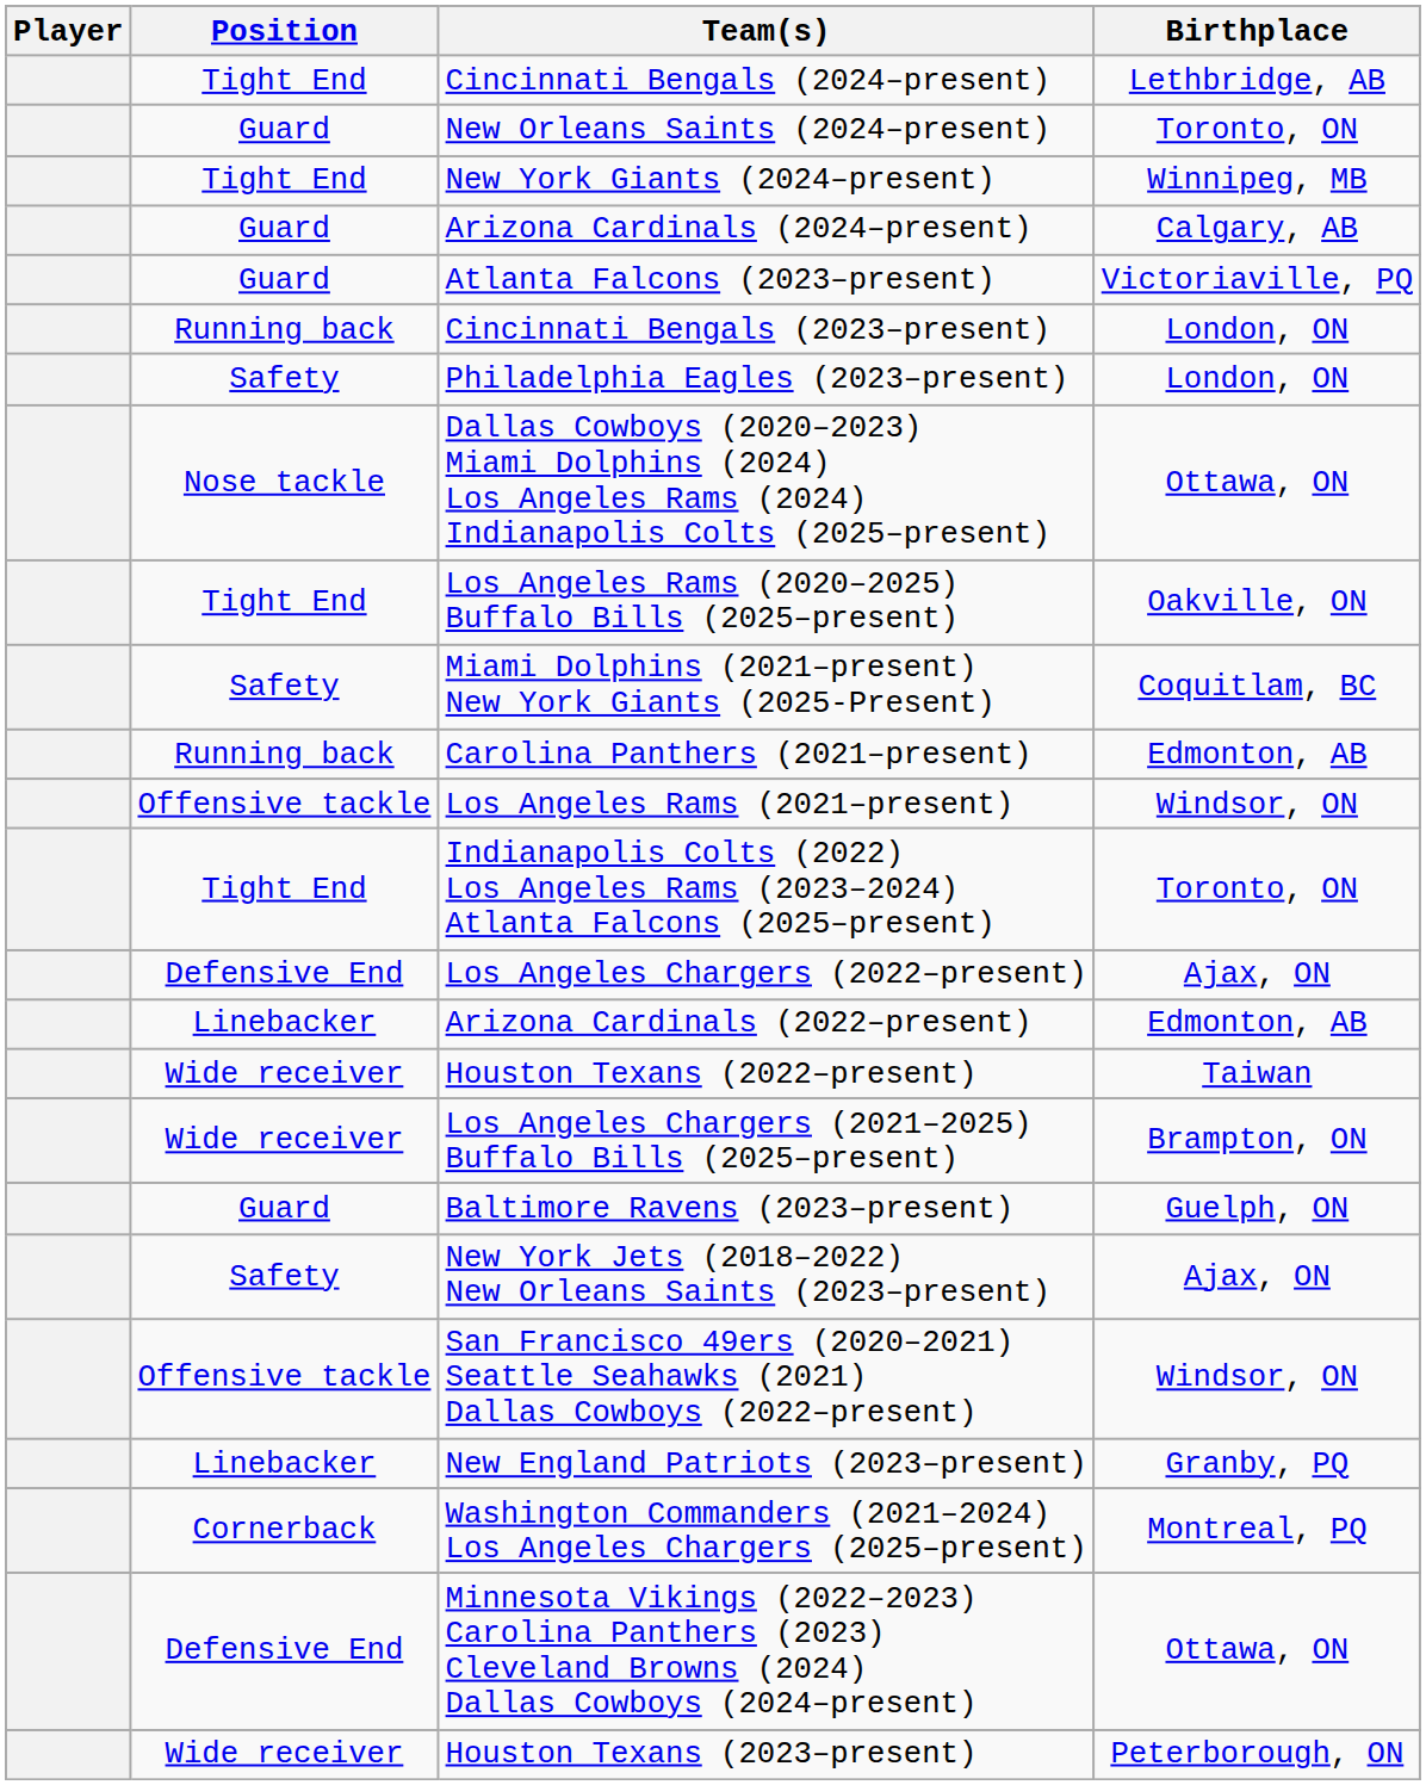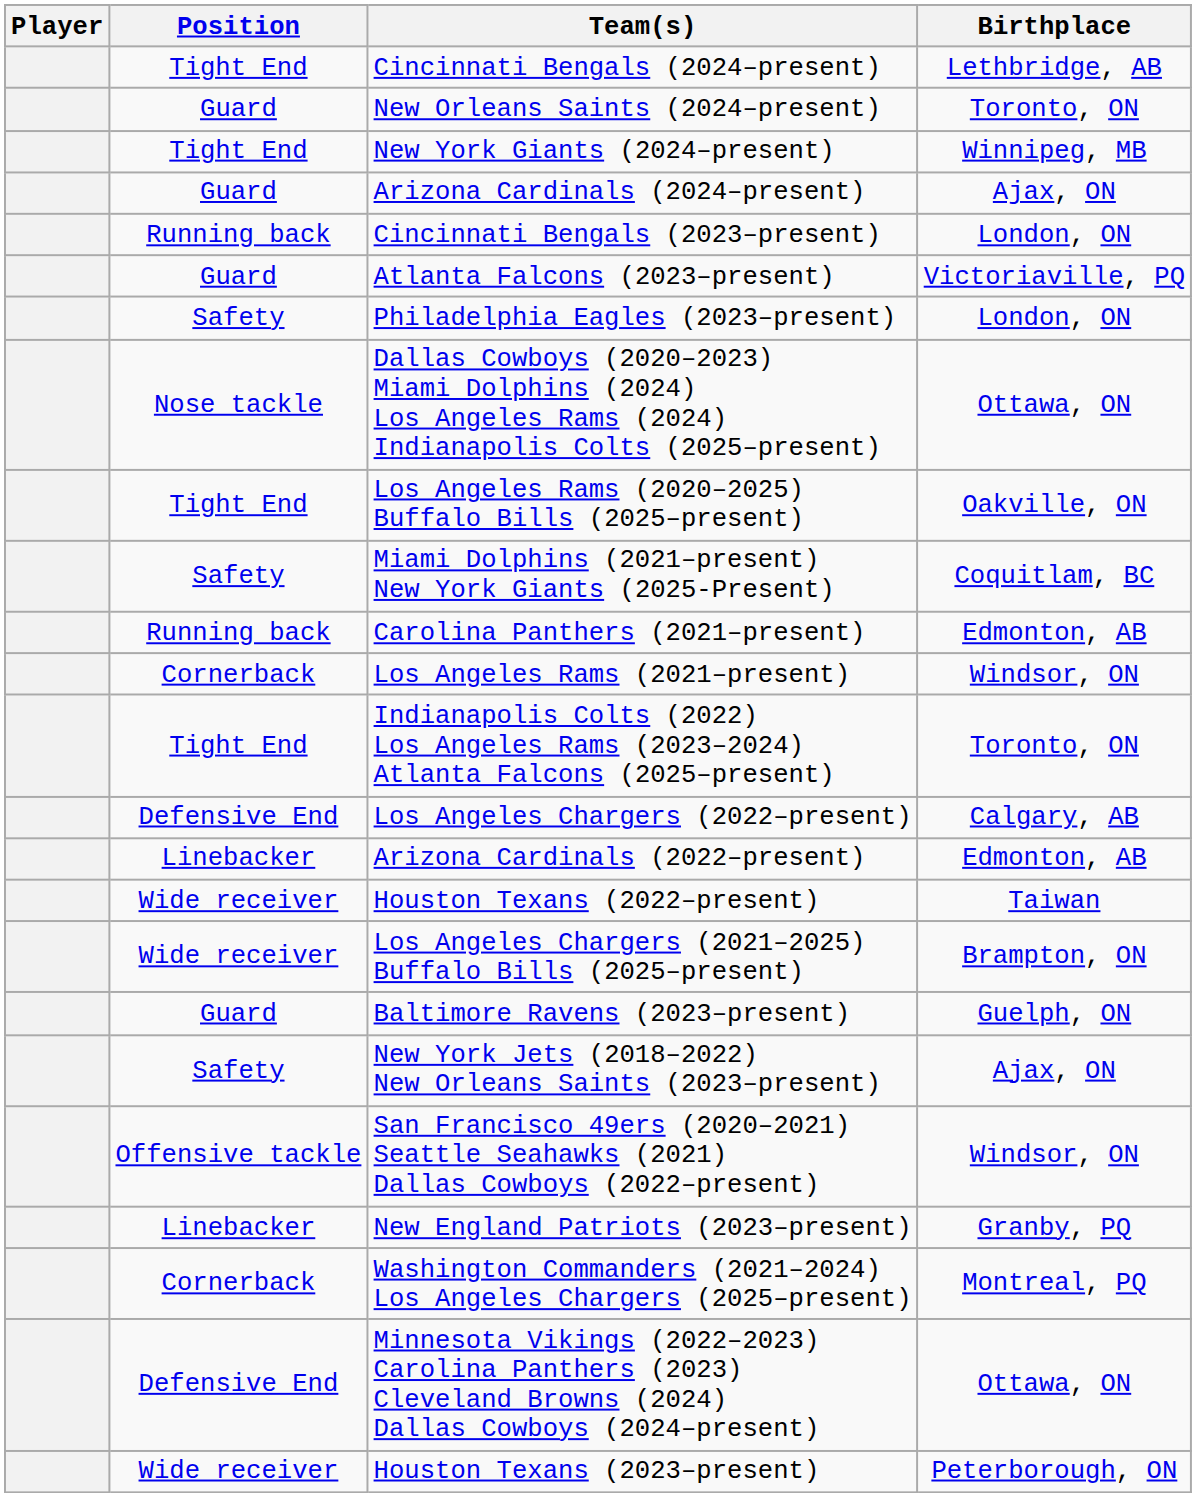 <table class="wikitable sortable plainrowheaders" style="text-align:center;">
 <tr>
 <th scope="col">Player</th>
 <th scope="col"><a href='#'>Position</a></th>
 <th scope="col" class="unsortable">Team(s)</th>
 <th scope="col">Birthplace</th>
 </tr>
 <tr>
 <th scope="row"></th>
 <td><a href='#'>Tight End</a></td>
 <td align="left"><a href='#'>Cincinnati Bengals</a> (2024–present)</td>
 <td data-sort-value="AB, Lethbridge"><a href='#'>Lethbridge</a>, <a href='#'>AB</a></td>
 </tr>
 <tr>
 <th scope="row"></th>
 <td><a href='#'>Guard</a></td>
 <td align="left"><a href='#'>New Orleans Saints</a> (2024–present)</td>
 <td data-sort-value="ON, Toronto"><a href='#'>Toronto</a>, <a href='#'>ON</a></td>
 </tr>
 <tr>
 <th scope="row"></th>
 <td><a href='#'>Tight End</a></td>
 <td align="left"><a href='#'>New York Giants</a> (2024–present)</td>
 <td data-sort-value="MB, Winnipeg"><a href='#'>Winnipeg</a>, <a href='#'>MB</a></td>
 </tr>
 <tr>
 <th scope="row"></th>
 <td><a href='#'>Guard</a></td>
 <td align="left"><a href='#'>Arizona Cardinals</a> (2024–present)</td>
-<td data-sort-value="AB, Calgary"><a href='#'>Calgary</a>, <a href='#'>AB</a></td>
+<td data-sort-value="ON, Ajax"><a href='#'>Ajax</a>, <a href='#'>ON</a></td>
+</tr>
+<tr>
+<th scope="row"></th>
+<td><a href='#'>Running back</a></td>
+<td align="left"><a href='#'>Cincinnati Bengals</a> (2023–present)</td>
+<td data-sort-value="ON, London"><a href='#'>London</a>, <a href='#'>ON</a></td>
 </tr>
 <tr>
 <th scope="row"></th>
 <td><a href='#'>Guard</a></td>
 <td align="left"><a href='#'>Atlanta Falcons</a> (2023–present)</td>
 <td data-sort-value="PQ, Victoriaville"><a href='#'>Victoriaville</a>, <a href='#'>PQ</a></td>
-</tr>
-<tr>
-<th scope="row"></th>
-<td><a href='#'>Running back</a></td>
-<td align="left"><a href='#'>Cincinnati Bengals</a> (2023–present)</td>
-<td data-sort-value="ON, London"><a href='#'>London</a>, <a href='#'>ON</a></td>
 </tr>
 <tr>
 <th scope="row"></th>
 <td><a href='#'>Safety</a></td>
 <td align="left"><a href='#'>Philadelphia Eagles</a> (2023–present)</td>
 <td data-sort-value="ON, London"><a href='#'>London</a>, <a href='#'>ON</a></td>
 </tr>
 <tr>
 <th scope="row"></th>
 <td><a href='#'>Nose tackle</a></td>
 <td align="left"><a href='#'>Dallas Cowboys</a> (2020–2023) <br><a href='#'>Miami Dolphins</a> (2024)<br><a href='#'>Los Angeles Rams</a> (2024)<br><a href='#'>Indianapolis Colts</a> (2025–present)<br></td>
 <td data-sort-value="ON, Ottawa"><a href='#'>Ottawa</a>, <a href='#'>ON</a></td>
 </tr>
 <tr>
 <th scope="row"></th>
 <td><a href='#'>Tight End</a></td>
 <td align="left"><a href='#'>Los Angeles Rams</a> (2020–2025)<br> <a href='#'>Buffalo Bills</a> (2025–present)</td>
 <td data-sort-value="ON, Oakville"><a href='#'>Oakville</a>, <a href='#'>ON</a></td>
 </tr>
 <tr>
 <th scope="row"></th>
 <td><a href='#'>Safety</a></td>
 <td align="left"><a href='#'>Miami Dolphins</a> (2021–present) <br><a href='#'>New York Giants</a> (2025-Present)<br></td>
 <td data-sort-value="BC, Coquitlam"><a href='#'>Coquitlam</a>, <a href='#'>BC</a></td>
 </tr>
 <tr>
 <th scope="row"></th>
 <td><a href='#'>Running back</a></td>
 <td align="left"><a href='#'>Carolina Panthers</a> (2021–present)</td>
 <td data-sort-value="AB, Edmonton"><a href='#'>Edmonton</a>, <a href='#'>AB</a></td>
 </tr>
 <tr>
 <th scope="row"></th>
-<td><a href='#'>Offensive tackle</a></td>
+<td><a href='#'>Cornerback</a></td>
 <td align="left"><a href='#'>Los Angeles Rams</a> (2021–present)</td>
 <td data-sort-value="ON, Windsor"><a href='#'>Windsor</a>, <a href='#'>ON</a></td>
 </tr>
 <tr>
 <th scope="row"></th>
 <td><a href='#'>Tight End</a></td>
 <td align="left"><a href='#'>Indianapolis Colts</a> (2022)<br><a href='#'>Los Angeles Rams</a> (2023–2024) <br><a href='#'>Atlanta Falcons</a> (2025–present)</td>
 <td data-sort-value="ON, Toronto"><a href='#'>Toronto</a>, <a href='#'>ON</a></td>
 </tr>
 <tr>
 <th scope="row"></th>
 <td><a href='#'>Defensive End</a></td>
 <td align="left"><a href='#'>Los Angeles Chargers</a> (2022–present)</td>
-<td data-sort-value="ON, Ajax"><a href='#'>Ajax</a>, <a href='#'>ON</a></td>
+<td data-sort-value="AB, Calgary"><a href='#'>Calgary</a>, <a href='#'>AB</a></td>
 </tr>
 <tr>
 <th scope="row"></th>
 <td><a href='#'>Linebacker</a></td>
 <td align="left"><a href='#'>Arizona Cardinals</a> (2022–present)</td>
 <td data-sort-value="AB, Edmonton"><a href='#'>Edmonton</a>, <a href='#'>AB</a></td>
 </tr>
 <tr>
 <th scope="row"></th>
 <td><a href='#'>Wide receiver</a></td>
 <td align="left"><a href='#'>Houston Texans</a> (2022–present)</td>
 <td data-sort-value="Taiwan"><a href='#'>Taiwan</a></td>
 </tr>
 <tr>
 <th scope="row"></th>
 <td><a href='#'>Wide receiver</a></td>
 <td align="left"><a href='#'>Los Angeles Chargers</a> (2021–2025)<br><a href='#'>Buffalo Bills</a> (2025–present)</td>
 <td data-sort-value="ON, Brampton"><a href='#'>Brampton</a>, <a href='#'>ON</a></td>
 </tr>
 <tr>
 <th scope="row"></th>
 <td><a href='#'>Guard</a></td>
 <td align="left"><a href='#'>Baltimore Ravens</a> (2023–present)</td>
 <td data-sort-value="ON, Guelph"><a href='#'>Guelph</a>, <a href='#'>ON</a></td>
 </tr>
 <tr>
 <th scope="row"></th>
 <td><a href='#'>Safety</a></td>
 <td align="left"><a href='#'>New York Jets</a> (2018–2022)<br><a href='#'>New Orleans Saints</a> (2023–present)</td>
 <td data-sort-value="ON, Ajax"><a href='#'>Ajax</a>, <a href='#'>ON</a></td>
 </tr>
 <tr>
 <th scope="row"></th>
 <td><a href='#'>Offensive tackle</a></td>
 <td align="left"><a href='#'>San Francisco 49ers</a> (2020–2021)<br><a href='#'>Seattle Seahawks</a> (2021)<br> <a href='#'>Dallas Cowboys</a> (2022–present)</td>
 <td data-sort-value="ON, Windsor"><a href='#'>Windsor</a>, <a href='#'>ON</a></td>
 </tr>
 <tr>
 <th scope="row"></th>
 <td><a href='#'>Linebacker</a></td>
 <td align="left"><a href='#'>New England Patriots</a> (2023–present)</td>
 <td data-sort-value="PQ Granby"><a href='#'>Granby</a>, <a href='#'>PQ</a></td>
 </tr>
 <tr>
 <th scope="row"></th>
 <td><a href='#'>Cornerback</a></td>
 <td align="left"><a href='#'>Washington Commanders</a> (2021–2024) <br><a href='#'>Los Angeles Chargers</a> (2025–present)</td>
 <td data-sort-value="PQ, Montreal"><a href='#'>Montreal</a>, <a href='#'>PQ</a></td>
 </tr>
 <tr>
 <th scope="row"></th>
 <td><a href='#'>Defensive End</a></td>
 <td align="left"><a href='#'>Minnesota Vikings</a> (2022–2023)<br><a href='#'>Carolina Panthers</a> (2023) <br><a href='#'>Cleveland Browns</a> (2024) <br><a href='#'>Dallas Cowboys</a> (2024–present)</td>
 <td data-sort-value="ON, Ottawa"><a href='#'>Ottawa</a>, <a href='#'>ON</a></td>
 </tr>
 <tr>
 <th scope="row"></th>
 <td><a href='#'>Wide receiver</a></td>
 <td align="left"><a href='#'>Houston Texans</a> (2023–present)</td>
 <td data-sort-value="ON, Peterborough"><a href='#'>Peterborough</a>, <a href='#'>ON</a></td>
 </tr>
 </table>
